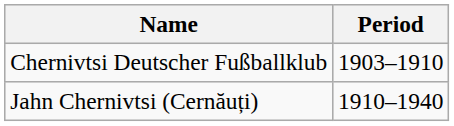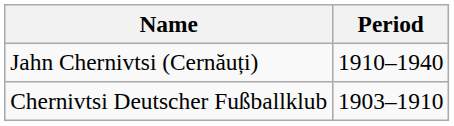 <table class="wikitable" style="font-size:95%; text-align: left;">
 <tr>
 <th>Name </th>
 <th>Period</th>
 </tr>
 <tr>
+<td>Jahn Chernivtsi (Cernăuți)</td>
+<td>1910–1940</td>
+</tr>
+<tr>
 <td>Chernivtsi Deutscher Fußballklub</td>
 <td>1903–1910</td>
 </tr>
-<tr>
-<td>Jahn Chernivtsi (Cernăuți)</td>
-<td>1910–1940</td>
-</tr>
 </table>
